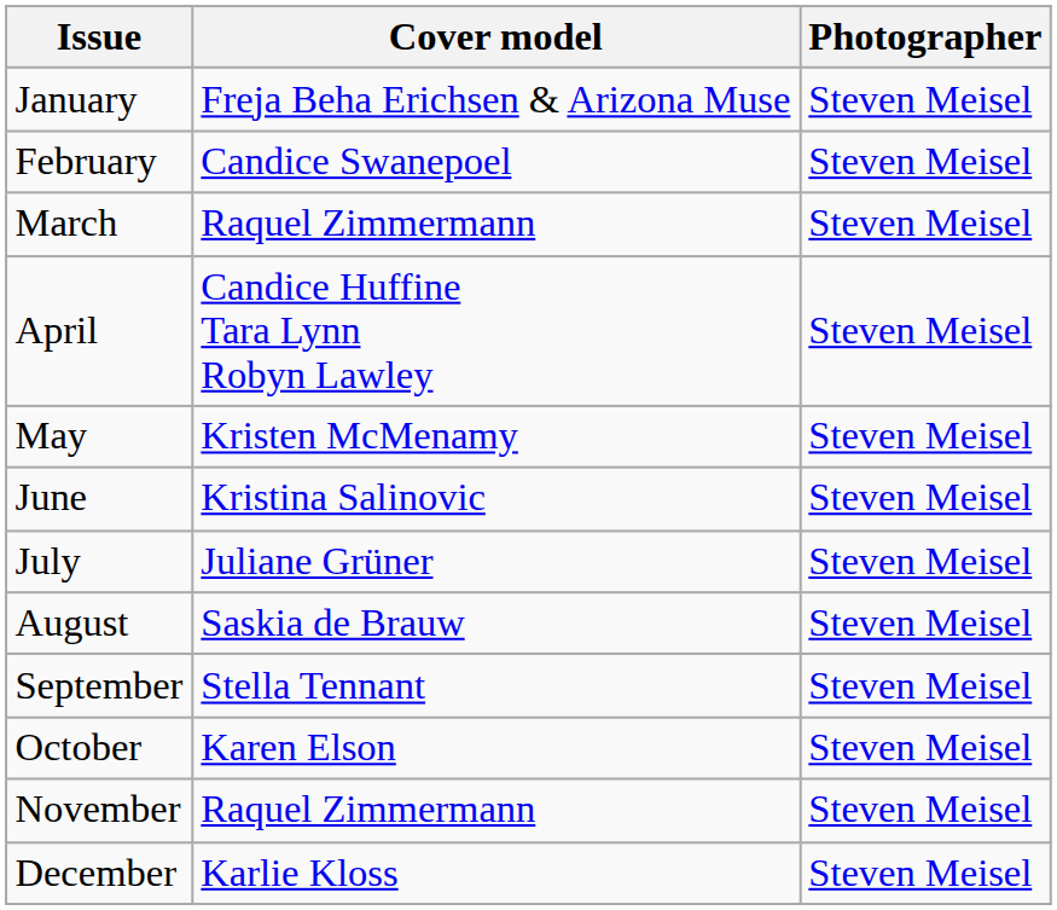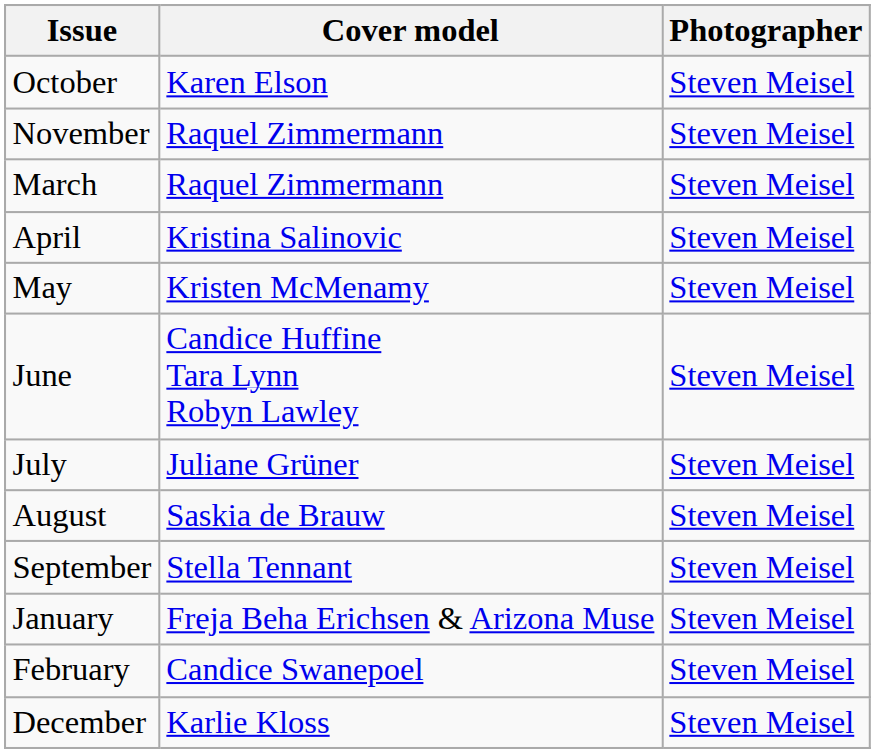 <table class="sortable wikitable">
 <tr>
 <th>Issue</th>
 <th>Cover model</th>
 <th>Photographer</th>
 </tr>
 <tr>
-<td>January</td>
-<td><a href='#'>Freja Beha Erichsen</a> & <a href='#'>Arizona Muse</a></td>
+<td>October</td>
+<td><a href='#'>Karen Elson</a></td>
 <td><a href='#'>Steven Meisel</a></td>
 </tr>
 <tr>
-<td>February</td>
-<td><a href='#'>Candice Swanepoel</a></td>
+<td>November</td>
+<td><a href='#'>Raquel Zimmermann</a></td>
 <td><a href='#'>Steven Meisel</a></td>
 </tr>
 <tr>
 <td>March</td>
 <td><a href='#'>Raquel Zimmermann</a></td>
 <td><a href='#'>Steven Meisel</a></td>
 </tr>
 <tr>
 <td>April</td>
-<td><a href='#'>Candice Huffine</a><br><a href='#'>Tara Lynn</a><br><a href='#'>Robyn Lawley</a></td>
+<td><a href='#'>Kristina Salinovic</a></td>
 <td><a href='#'>Steven Meisel</a></td>
 </tr>
 <tr>
 <td>May</td>
 <td><a href='#'>Kristen McMenamy</a></td>
 <td><a href='#'>Steven Meisel</a></td>
 </tr>
 <tr>
 <td>June</td>
-<td><a href='#'>Kristina Salinovic</a></td>
+<td><a href='#'>Candice Huffine</a><br><a href='#'>Tara Lynn</a><br><a href='#'>Robyn Lawley</a></td>
 <td><a href='#'>Steven Meisel</a></td>
 </tr>
 <tr>
 <td>July</td>
 <td><a href='#'>Juliane Grüner</a></td>
 <td><a href='#'>Steven Meisel</a></td>
 </tr>
 <tr>
 <td>August</td>
 <td><a href='#'>Saskia de Brauw</a></td>
 <td><a href='#'>Steven Meisel</a></td>
 </tr>
 <tr>
 <td>September</td>
 <td><a href='#'>Stella Tennant</a></td>
 <td><a href='#'>Steven Meisel</a></td>
 </tr>
 <tr>
-<td>October</td>
-<td><a href='#'>Karen Elson</a></td>
+<td>January</td>
+<td><a href='#'>Freja Beha Erichsen</a> & <a href='#'>Arizona Muse</a></td>
 <td><a href='#'>Steven Meisel</a></td>
 </tr>
 <tr>
-<td>November</td>
-<td><a href='#'>Raquel Zimmermann</a></td>
+<td>February</td>
+<td><a href='#'>Candice Swanepoel</a></td>
 <td><a href='#'>Steven Meisel</a></td>
 </tr>
 <tr>
 <td>December</td>
 <td><a href='#'>Karlie Kloss</a></td>
 <td><a href='#'>Steven Meisel</a></td>
 </tr>
 </table>
